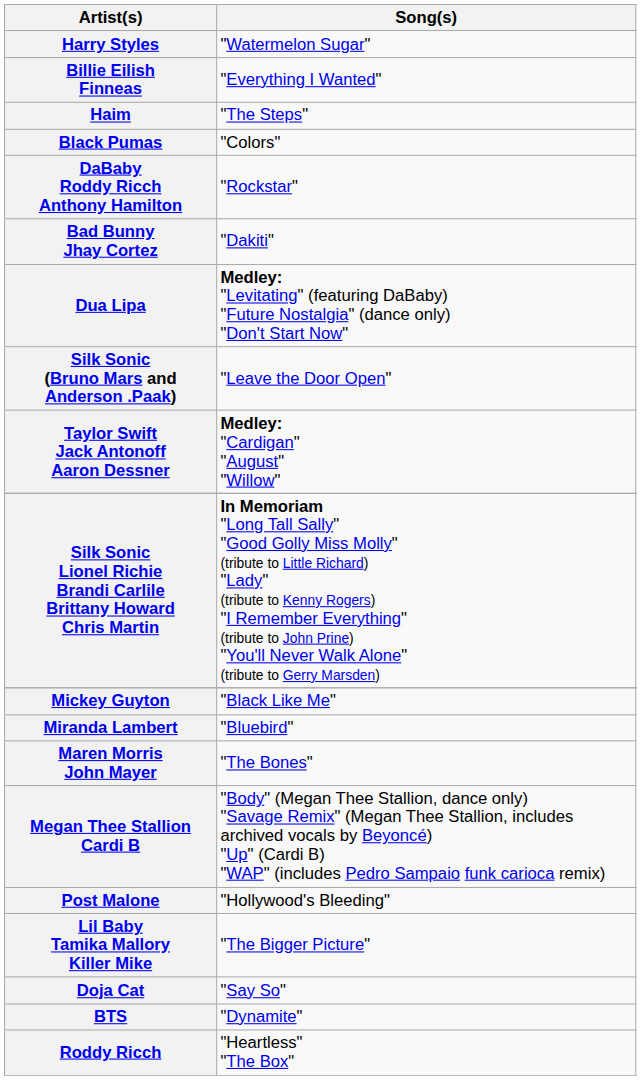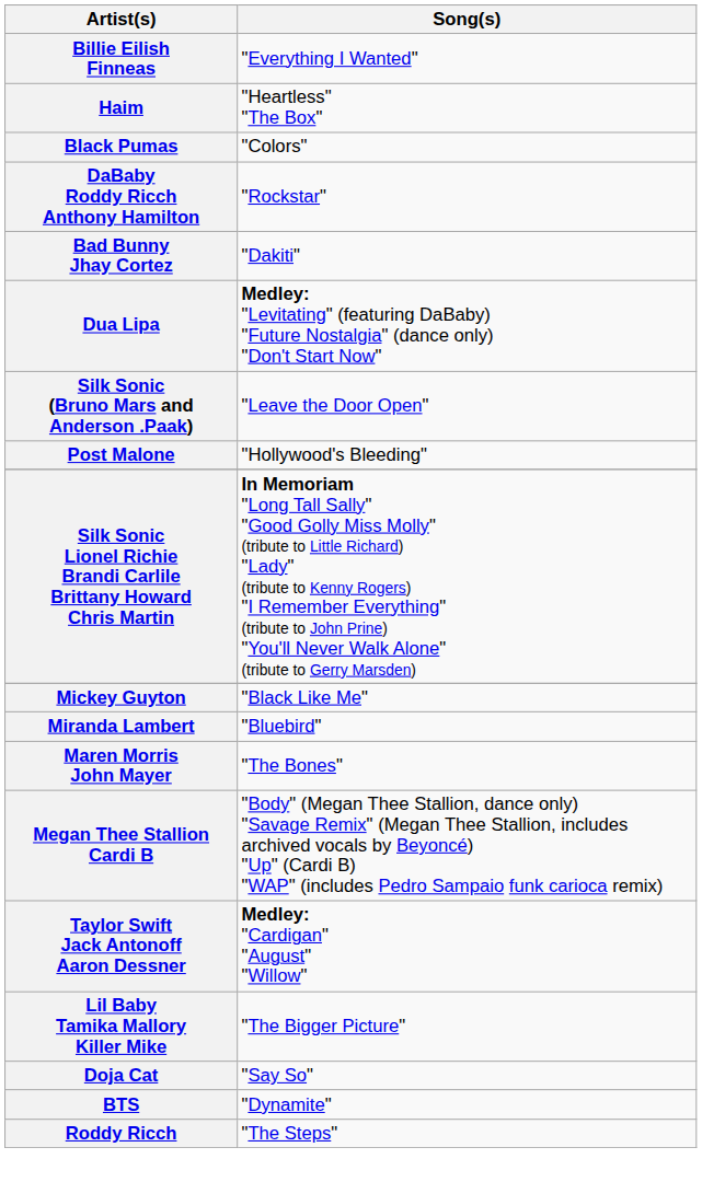 <table class="wikitable plainrowheaders">
 <tr>
 <th scope="col">Artist(s)</th>
 <th scope="col">Song(s)</th>
-</tr>
-<tr>
-<th scope="row"><a href='#'>Harry Styles</a></th>
-<td>"<a href='#'>Watermelon Sugar</a>"</td>
 </tr>
 <tr>
 <th scope="row"><a href='#'>Billie Eilish</a><br><a href='#'>Finneas</a></th>
 <td>"<a href='#'>Everything I Wanted</a>"</td>
 </tr>
 <tr>
 <th scope="row"><a href='#'>Haim</a></th>
-<td>"<a href='#'>The Steps</a>"</td>
+<td>"Heartless"<br>"<a href='#'>The Box</a>"</td>
 </tr>
 <tr>
 <th scope="row"><a href='#'>Black Pumas</a></th>
 <td>"Colors"</td>
 </tr>
 <tr>
 <th scope="row"><a href='#'>DaBaby</a><br><a href='#'>Roddy Ricch</a><br><a href='#'>Anthony Hamilton</a></th>
 <td>"<a href='#'>Rockstar</a>"</td>
 </tr>
 <tr>
 <th scope="row"><a href='#'>Bad Bunny</a><br><a href='#'>Jhay Cortez</a></th>
 <td>"<a href='#'>Dakiti</a>"</td>
 </tr>
 <tr>
 <th scope="row"><a href='#'>Dua Lipa</a></th>
 <td><strong>Medley:</strong><br>"<a href='#'>Levitating</a>" (featuring DaBaby)<br>"<a href='#'>Future Nostalgia</a>" (dance only)<br>"<a href='#'>Don't Start Now</a>"</td>
 </tr>
 <tr>
 <th scope="row"><a href='#'>Silk Sonic</a><br>(<a href='#'>Bruno Mars</a> and <a href='#'>Anderson .Paak</a>)</th>
 <td>"<a href='#'>Leave the Door Open</a>"</td>
 </tr>
 <tr>
-<th scope="row"><a href='#'>Taylor Swift</a><br><a href='#'>Jack Antonoff</a><br><a href='#'>Aaron Dessner</a></th>
-<td><strong>Medley:</strong><br>"<a href='#'>Cardigan</a>"<br> "<a href='#'>August</a>"<br> "<a href='#'>Willow</a>"</td>
+<th scope="row"><a href='#'>Post Malone</a></th>
+<td>"Hollywood's Bleeding"</td>
 </tr>
 <tr>
 </tr>
 <tr>
 <th scope="row"><a href='#'>Silk Sonic</a> <br> <a href='#'>Lionel Richie</a> <br> <a href='#'>Brandi Carlile</a> <br> <a href='#'>Brittany Howard</a> <br> <a href='#'>Chris Martin</a></th>
 <td><strong>In Memoriam</strong> <br>"<a href='#'>Long Tall Sally</a>"<br>"<a href='#'>Good Golly Miss Molly</a>" <br> <small>(tribute to <a href='#'>Little Richard</a>)</small><br>"<a href='#'>Lady</a>"<br><small>(tribute to <a href='#'>Kenny Rogers</a>)</small><br>"<a href='#'>I Remember Everything</a>" <br> <small>(tribute to <a href='#'>John Prine</a>)</small> <br> "<a href='#'>You'll Never Walk Alone</a>" <br> <small>(tribute to <a href='#'>Gerry Marsden</a>)</small></td>
 </tr>
 <tr>
 </tr>
 <tr>
 <th scope="row"><a href='#'>Mickey Guyton</a></th>
 <td>"<a href='#'>Black Like Me</a>"</td>
 </tr>
 <tr>
 <th scope="row"><a href='#'>Miranda Lambert</a></th>
 <td>"<a href='#'>Bluebird</a>"</td>
 </tr>
 <tr>
 <th scope="row"><a href='#'>Maren Morris</a><br><a href='#'>John Mayer</a></th>
 <td>"<a href='#'>The Bones</a>"</td>
 </tr>
 <tr>
 <th scope="row"><a href='#'>Megan Thee Stallion</a><br><a href='#'>Cardi B</a></th>
 <td>"<a href='#'>Body</a>" (Megan Thee Stallion, dance only)<br>"<a href='#'>Savage Remix</a>" (Megan Thee Stallion, includes archived vocals by <a href='#'>Beyoncé</a>)<br>"<a href='#'>Up</a>" (Cardi B)<br>"<a href='#'>WAP</a>" (includes <a href='#'>Pedro Sampaio</a> <a href='#'>funk carioca</a> remix)</td>
 </tr>
 <tr>
-<th scope="row"><a href='#'>Post Malone</a></th>
-<td>"Hollywood's Bleeding"</td>
+<th scope="row"><a href='#'>Taylor Swift</a><br><a href='#'>Jack Antonoff</a><br><a href='#'>Aaron Dessner</a></th>
+<td><strong>Medley:</strong><br>"<a href='#'>Cardigan</a>"<br> "<a href='#'>August</a>"<br> "<a href='#'>Willow</a>"</td>
 </tr>
 <tr>
 <th scope="row"><a href='#'>Lil Baby</a><br><a href='#'>Tamika Mallory</a><br><a href='#'>Killer Mike</a></th>
 <td>"<a href='#'>The Bigger Picture</a>"</td>
 </tr>
 <tr>
 <th scope="row"><a href='#'>Doja Cat</a></th>
 <td>"<a href='#'>Say So</a>"</td>
 </tr>
 <tr>
 <th scope="row"><a href='#'>BTS</a></th>
 <td>"<a href='#'>Dynamite</a>"</td>
 </tr>
 <tr>
 <th scope="row"><a href='#'>Roddy Ricch</a></th>
-<td>"Heartless"<br>"<a href='#'>The Box</a>"</td>
+<td>"<a href='#'>The Steps</a>"</td>
 </tr>
 </table>
